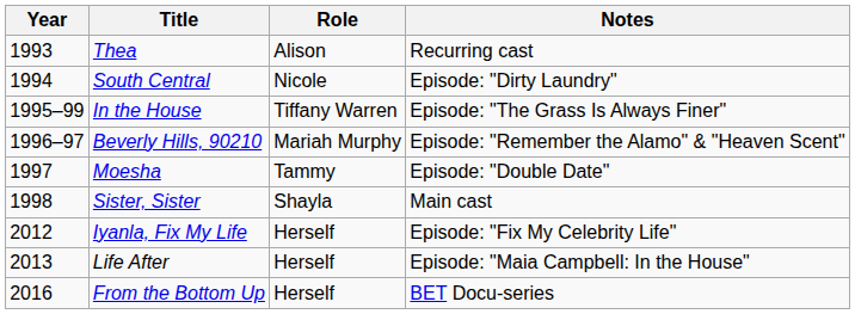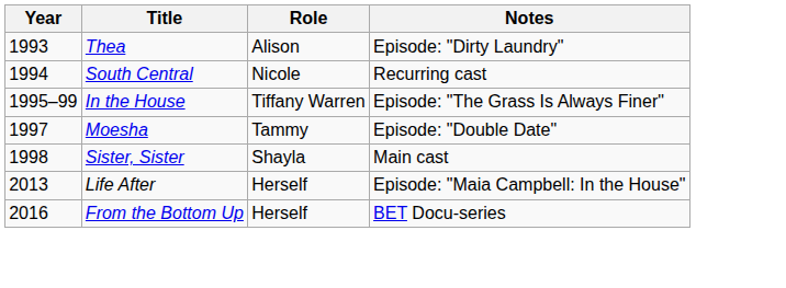 <table class="wikitable sortable">
 <tr>
 <th>Year</th>
 <th>Title</th>
 <th>Role</th>
 <th class="unsortable">Notes</th>
 </tr>
 <tr>
 <td>1993</td>
 <td><em><a href='#'>Thea</a></em></td>
 <td>Alison</td>
-<td>Recurring cast</td>
+<td>Episode: "Dirty Laundry"</td>
 </tr>
 <tr>
 <td>1994</td>
 <td><em><a href='#'>South Central</a></em></td>
 <td>Nicole</td>
-<td>Episode: "Dirty Laundry"</td>
+<td>Recurring cast</td>
 </tr>
 <tr>
 <td>1995–99</td>
 <td><em><a href='#'>In the House</a></em></td>
 <td>Tiffany Warren</td>
 <td>Episode: "The Grass Is Always Finer"</td>
-</tr>
-<tr>
-<td>1996–97</td>
-<td><em><a href='#'>Beverly Hills, 90210</a></em></td>
-<td>Mariah Murphy</td>
-<td>Episode: "Remember the Alamo" & "Heaven Scent"</td>
 </tr>
 <tr>
 <td>1997</td>
 <td><em><a href='#'>Moesha</a></em></td>
 <td>Tammy</td>
 <td>Episode: "Double Date"</td>
 </tr>
 <tr>
 <td>1998</td>
 <td><em><a href='#'>Sister, Sister</a></em></td>
 <td>Shayla</td>
 <td>Main cast</td>
 </tr>
 <tr>
-<td>2012</td>
-<td><em><a href='#'>Iyanla, Fix My Life</a></em></td>
-<td>Herself</td>
-<td>Episode: "Fix My Celebrity Life"</td>
-</tr>
-<tr>
 <td>2013</td>
 <td><em>Life After</em></td>
 <td>Herself</td>
 <td>Episode: "Maia Campbell: In the House"</td>
 </tr>
 <tr>
 <td>2016</td>
 <td><em><a href='#'>From the Bottom Up</a></em></td>
 <td>Herself</td>
 <td><a href='#'>BET</a> Docu-series</td>
 </tr>
 </table>
